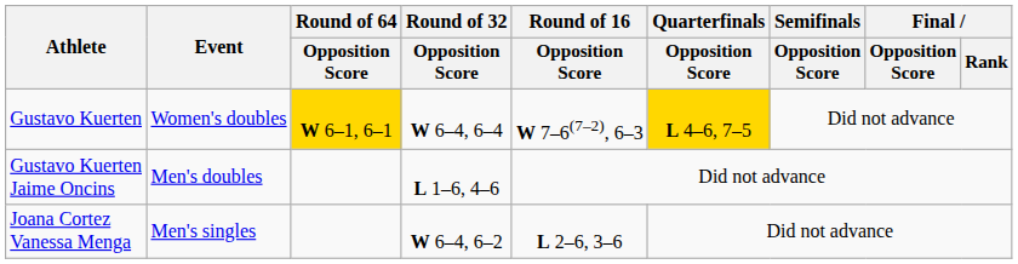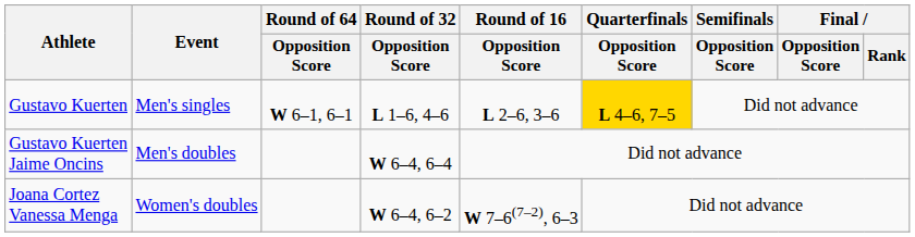 <table class=wikitable style="font-size:90%">
 <tr>
 <th rowspan="2">Athlete</th>
 <th rowspan="2">Event</th>
 <th>Round of 64</th>
 <th>Round of 32</th>
 <th>Round of 16</th>
 <th>Quarterfinals</th>
 <th>Semifinals</th>
 <th colspan=2>Final / </th>
 </tr>
 <tr style="font-size:95%">
 <th>Opposition<br>Score</th>
 <th>Opposition<br>Score</th>
 <th>Opposition<br>Score</th>
 <th>Opposition<br>Score</th>
 <th>Opposition<br>Score</th>
 <th>Opposition<br>Score</th>
 <th>Rank</th>
 </tr>
 <tr align=center>
 <td align=left><a href='#'>Gustavo Kuerten</a></td>
-<td align=left><a href='#'>Women's doubles</a></td>
-<td style="background: gold;"><br><strong>W</strong> 6–1, 6–1</td>
-<td><br><strong>W</strong> 6–4, 6–4</td>
-<td><br><strong>W</strong> 7–6<sup>(7–2)</sup>, 6–3</td>
+<td align=left><a href='#'>Men's singles</a></td>
+<td><br><strong>W</strong> 6–1, 6–1</td>
+<td><br><strong>L</strong> 1–6, 4–6</td>
+<td><br><strong>L</strong> 2–6, 3–6</td>
 <td style="background: gold;"><br><strong>L</strong> 4–6, 7–5</td>
 <td colspan=3>Did not advance</td>
 </tr>
 <tr align=center>
 <td align=left><a href='#'>Gustavo Kuerten</a><br><a href='#'>Jaime Oncins</a></td>
 <td align=left><a href='#'>Men's doubles</a></td>
 <td></td>
-<td><br><strong>L</strong> 1–6, 4–6</td>
+<td><br><strong>W</strong> 6–4, 6–4</td>
 <td colspan=5>Did not advance</td>
 </tr>
 <tr align=center>
 <td align=left><a href='#'>Joana Cortez</a><br><a href='#'>Vanessa Menga</a></td>
-<td align=left><a href='#'>Men's singles</a></td>
+<td align=left><a href='#'>Women's doubles</a></td>
 <td></td>
 <td><br><strong>W</strong> 6–4, 6–2</td>
-<td><br><strong>L</strong> 2–6, 3–6</td>
+<td><br><strong>W</strong> 7–6<sup>(7–2)</sup>, 6–3</td>
 <td colspan=4>Did not advance</td>
 </tr>
 </table>
